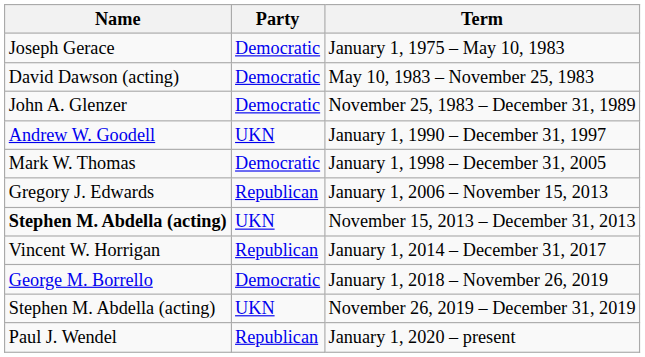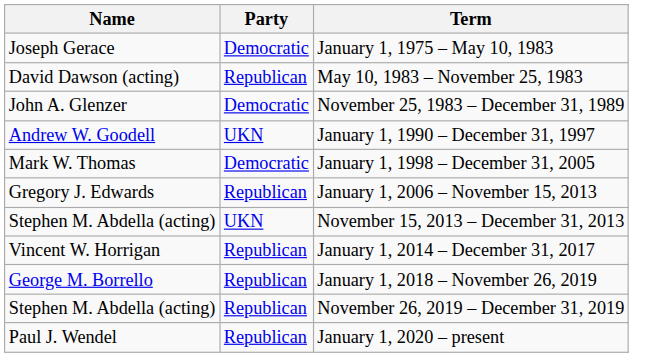 <table class="wikitable">
 <tr>
 <th>Name</th>
 <th>Party</th>
 <th>Term</th>
 </tr>
 <tr>
 <td>Joseph Gerace</td>
 <td><a href='#'>Democratic</a></td>
 <td>January 1, 1975 – May 10, 1983</td>
 </tr>
 <tr>
 <td>David Dawson (acting)</td>
-<td><a href='#'>Democratic</a></td>
+<td><a href='#'>Republican</a></td>
 <td>May 10, 1983 – November 25, 1983</td>
 </tr>
 <tr>
 <td>John A. Glenzer</td>
 <td><a href='#'>Democratic</a></td>
 <td>November 25, 1983 – December 31, 1989</td>
 </tr>
 <tr>
 <td><a href='#'>Andrew W. Goodell</a></td>
 <td><a href='#'>UKN</a></td>
 <td>January 1, 1990 – December 31, 1997</td>
 </tr>
 <tr>
 <td>Mark W. Thomas</td>
 <td><a href='#'>Democratic</a></td>
 <td>January 1, 1998 – December 31, 2005</td>
 </tr>
 <tr>
 <td>Gregory J. Edwards</td>
 <td><a href='#'>Republican</a></td>
 <td>January 1, 2006 – November 15, 2013</td>
 </tr>
 <tr>
-<td><strong>Stephen M. Abdella (acting)</strong></td>
+<td>Stephen M. Abdella (acting)</td>
 <td><a href='#'>UKN</a></td>
 <td>November 15, 2013 – December 31, 2013</td>
 </tr>
 <tr>
 <td>Vincent W. Horrigan</td>
 <td><a href='#'>Republican</a></td>
 <td>January 1, 2014 – December 31, 2017</td>
 </tr>
 <tr>
 <td><a href='#'>George M. Borrello</a></td>
-<td><a href='#'>Democratic</a></td>
+<td><a href='#'>Republican</a></td>
 <td>January 1, 2018 – November 26, 2019</td>
 </tr>
 <tr>
 <td>Stephen M. Abdella (acting)</td>
-<td><a href='#'>UKN</a></td>
+<td><a href='#'>Republican</a></td>
 <td>November 26, 2019 – December 31, 2019</td>
 </tr>
 <tr>
 <td>Paul J. Wendel</td>
 <td><a href='#'>Republican</a></td>
 <td>January 1, 2020 – present</td>
 </tr>
 </table>
